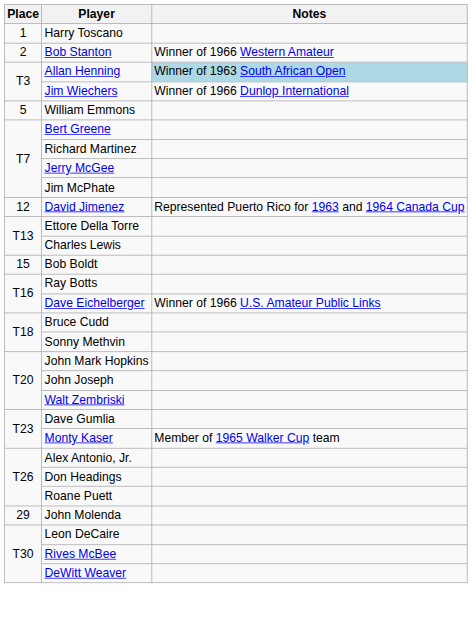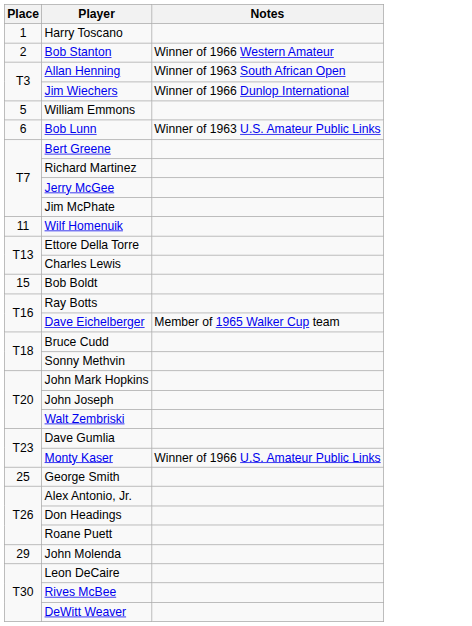 <table class="wikitable sortable">
 <tr>
 <th>Place</th>
 <th>Player</th>
 <th>Notes</th>
 </tr>
 <tr>
 <td align=center>1</td>
 <td> Harry Toscano</td>
 <td></td>
 </tr>
 <tr>
 <td align=center>2</td>
 <td> <a href='#'>Bob Stanton</a></td>
 <td>Winner of 1966 <a href='#'>Western Amateur</a></td>
 </tr>
 <tr>
 <td rowspan=2 align=center>T3</td>
 <td> <a href='#'>Allan Henning</a></td>
-<td style="background: lightblue;">Winner of 1963 <a href='#'>South African Open</a></td>
+<td>Winner of 1963 <a href='#'>South African Open</a></td>
 </tr>
 <tr>
 <td> <a href='#'>Jim Wiechers</a></td>
 <td>Winner of 1966 <a href='#'>Dunlop International</a></td>
 </tr>
 <tr>
 <td align=center>5</td>
 <td> William Emmons</td>
 <td></td>
+</tr>
+<tr>
+<td align=center>6</td>
+<td> <a href='#'>Bob Lunn</a></td>
+<td>Winner of 1963 <a href='#'>U.S. Amateur Public Links</a></td>
 </tr>
 <tr>
 <td rowspan=4 align=center>T7</td>
 <td> <a href='#'>Bert Greene</a></td>
 <td></td>
 </tr>
 <tr>
 <td> Richard Martinez</td>
 <td></td>
 </tr>
 <tr>
 <td> <a href='#'>Jerry McGee</a></td>
 <td></td>
 </tr>
 <tr>
 <td> Jim McPhate</td>
 <td></td>
 </tr>
 <tr>
-<td align=center>12</td>
-<td> <a href='#'>David Jimenez</a></td>
-<td>Represented Puerto Rico for <a href='#'>1963</a> and <a href='#'>1964 Canada Cup</a></td>
+<td align=center>11</td>
+<td> <a href='#'>Wilf Homenuik</a></td>
+<td></td>
 </tr>
 <tr>
 <td rowspan=2 align=center>T13</td>
 <td> Ettore Della Torre</td>
 <td></td>
 </tr>
 <tr>
 <td> Charles Lewis</td>
 <td></td>
 </tr>
 <tr>
 <td align=center>15</td>
 <td> Bob Boldt</td>
 <td></td>
 </tr>
 <tr>
 <td rowspan=2 align=center>T16</td>
 <td> Ray Botts</td>
 <td></td>
 </tr>
 <tr>
 <td> <a href='#'>Dave Eichelberger</a></td>
-<td>Winner of 1966 <a href='#'>U.S. Amateur Public Links</a></td>
+<td>Member of <a href='#'>1965 Walker Cup</a> team</td>
 </tr>
 <tr>
 <td rowspan=2 align=center>T18</td>
 <td> Bruce Cudd</td>
 <td></td>
 </tr>
 <tr>
 <td> Sonny Methvin</td>
 <td></td>
 </tr>
 <tr>
 <td rowspan=3 align=center>T20</td>
 <td> John Mark Hopkins</td>
 <td></td>
 </tr>
 <tr>
 <td> John Joseph</td>
 <td></td>
 </tr>
 <tr>
 <td> <a href='#'>Walt Zembriski</a></td>
 <td></td>
 </tr>
 <tr>
 <td rowspan=2 align=center>T23</td>
 <td> Dave Gumlia</td>
 <td></td>
 </tr>
 <tr>
 <td> <a href='#'>Monty Kaser</a></td>
-<td>Member of <a href='#'>1965 Walker Cup</a> team</td>
+<td>Winner of 1966 <a href='#'>U.S. Amateur Public Links</a></td>
+</tr>
+<tr>
+<td align=center>25</td>
+<td> George Smith</td>
+<td></td>
 </tr>
 <tr>
 <td rowspan=3 align=center>T26</td>
 <td> Alex Antonio, Jr.</td>
 <td></td>
 </tr>
 <tr>
 <td> Don Headings</td>
 <td></td>
 </tr>
 <tr>
 <td> Roane Puett</td>
 <td></td>
 </tr>
 <tr>
 <td align=center>29</td>
 <td> John Molenda</td>
 <td></td>
 </tr>
 <tr>
 <td rowspan=3 align=center>T30</td>
 <td> Leon DeCaire</td>
 <td></td>
 </tr>
 <tr>
 <td> <a href='#'>Rives McBee</a></td>
 <td></td>
 </tr>
 <tr>
 <td> <a href='#'>DeWitt Weaver</a></td>
 <td></td>
 </tr>
 </table>
